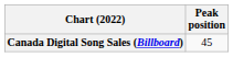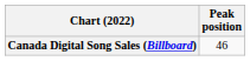 <table class="wikitable plainrowheaders" style="text-align:center">
 <tr>
 <th scope="col">Chart (2022)</th>
 <th scope="col">Peak<br>position</th>
 </tr>
 <tr>
 <th scope="row">Canada Digital Song Sales (<em><a href='#'>Billboard</a></em>)</th>
-<td>45</td>
+<td>46</td>
 </tr>
 </table>
